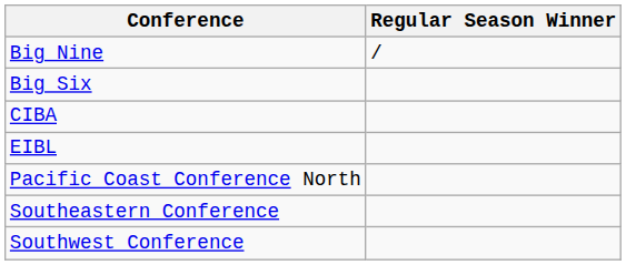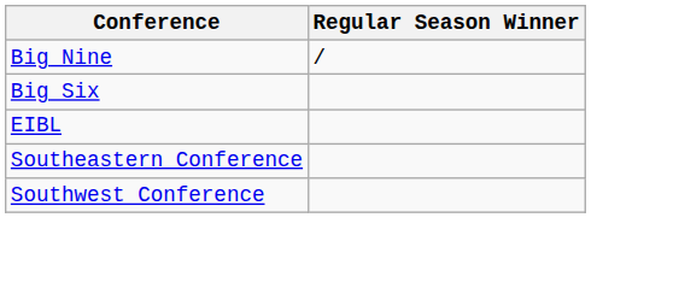 <table class="wikitable">
 <tr>
 <th>Conference</th>
 <th>Regular Season Winner</th>
 </tr>
 <tr>
 <td><a href='#'>Big Nine</a></td>
 <td>/</td>
 </tr>
 <tr>
 <td><a href='#'>Big Six</a></td>
 <td></td>
 </tr>
 <tr>
-<td><a href='#'>CIBA</a></td>
-<td></td>
-</tr>
-<tr>
 <td><a href='#'>EIBL</a></td>
-<td></td>
-</tr>
-<tr>
-<td><a href='#'>Pacific Coast Conference</a> North</td>
 <td></td>
 </tr>
 <tr>
 <td><a href='#'>Southeastern Conference</a></td>
 <td></td>
 </tr>
 <tr>
 <td><a href='#'>Southwest Conference</a></td>
 <td></td>
 </tr>
 </table>
